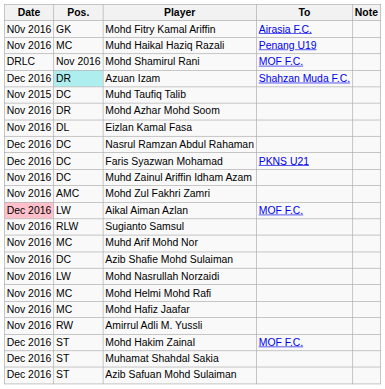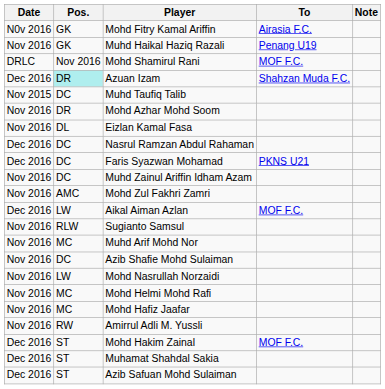 <table class="wikitable sortable">
 <tr>
 <th>Date</th>
 <th>Pos.</th>
 <th>Player</th>
 <th>To</th>
 <th>Note</th>
 </tr>
 <tr>
 <td>N0v 2016</td>
 <td>GK</td>
 <td> Mohd Fitry Kamal Ariffin</td>
 <td> <a href='#'>Airasia F.C.</a></td>
 <td></td>
 </tr>
 <tr>
 <td>Nov 2016</td>
-<td>MC</td>
+<td>GK</td>
 <td> Muhd Haikal Haziq Razali</td>
 <td> <a href='#'>Penang U19</a></td>
 <td></td>
 </tr>
 <tr>
 <td>DRLC</td>
 <td>Nov 2016</td>
 <td> Mohd Shamirul Rani</td>
 <td> <a href='#'>MOF F.C.</a></td>
 <td></td>
 </tr>
 <tr>
 <td>Dec 2016</td>
 <td style="background: paleturquoise;">DR</td>
 <td> Azuan Izam</td>
 <td> <a href='#'>Shahzan Muda F.C.</a></td>
 <td></td>
 </tr>
 <tr>
 <td>Nov 2015</td>
 <td>DC</td>
 <td> Muhd Taufiq Talib</td>
 <td></td>
 <td></td>
 </tr>
 <tr>
 <td>Nov 2016</td>
 <td>DR</td>
 <td> Mohd Azhar Mohd Soom</td>
 <td></td>
 <td></td>
 </tr>
 <tr>
 <td>Nov 2016</td>
 <td>DL</td>
 <td> Eizlan Kamal Fasa</td>
 <td></td>
 <td></td>
 </tr>
 <tr>
 <td>Dec 2016</td>
 <td>DC</td>
 <td> Nasrul Ramzan Abdul Rahaman</td>
 <td></td>
 <td></td>
 </tr>
 <tr>
 <td>Dec 2016</td>
 <td>DC</td>
 <td> Faris Syazwan Mohamad</td>
 <td> <a href='#'>PKNS U21</a></td>
 <td></td>
 </tr>
 <tr>
 <td>Nov 2016</td>
 <td>DC</td>
 <td> Muhd Zainul Ariffin Idham Azam</td>
 <td></td>
 <td></td>
 </tr>
 <tr>
 <td>Nov 2016</td>
 <td>AMC</td>
 <td> Mohd Zul Fakhri Zamri</td>
 <td></td>
 <td></td>
 </tr>
 <tr>
-<td style="background: pink;">Dec 2016</td>
+<td>Dec 2016</td>
 <td>LW</td>
 <td> Aikal Aiman Azlan</td>
 <td> <a href='#'>MOF F.C.</a></td>
 <td></td>
 </tr>
 <tr>
 <td>Nov 2016</td>
 <td>RLW</td>
 <td> Sugianto Samsul</td>
 <td></td>
 <td></td>
 </tr>
 <tr>
 <td>Nov 2016</td>
 <td>MC</td>
 <td> Muhd Arif Mohd Nor</td>
 <td></td>
 <td></td>
 </tr>
 <tr>
 <td>Nov 2016</td>
 <td>DC</td>
 <td> Azib Shafie Mohd Sulaiman</td>
 <td></td>
 <td></td>
 </tr>
 <tr>
 <td>Nov 2016</td>
 <td>LW</td>
 <td> Mohd Nasrullah Norzaidi</td>
 <td></td>
 <td></td>
 </tr>
 <tr>
 <td>Nov 2016</td>
 <td>MC</td>
 <td> Mohd Helmi Mohd Rafi</td>
 <td></td>
 <td></td>
 </tr>
 <tr>
 <td>Nov 2016</td>
 <td>MC</td>
 <td> Mohd Hafiz Jaafar</td>
 <td></td>
 <td></td>
 </tr>
 <tr>
 <td>Nov 2016</td>
 <td>RW</td>
 <td> Amirrul Adli M. Yussli</td>
 <td></td>
 <td></td>
 </tr>
 <tr>
 <td>Dec 2016</td>
 <td>ST</td>
 <td> Mohd Hakim Zainal</td>
 <td> <a href='#'>MOF F.C.</a></td>
 <td></td>
 </tr>
 <tr>
 <td>Dec 2016</td>
 <td>ST</td>
 <td> Muhamat Shahdal Sakia</td>
 <td></td>
 <td></td>
 </tr>
 <tr>
 <td>Dec 2016</td>
 <td>ST</td>
 <td> Azib Safuan Mohd Sulaiman</td>
 <td></td>
 <td></td>
 </tr>
 </table>
